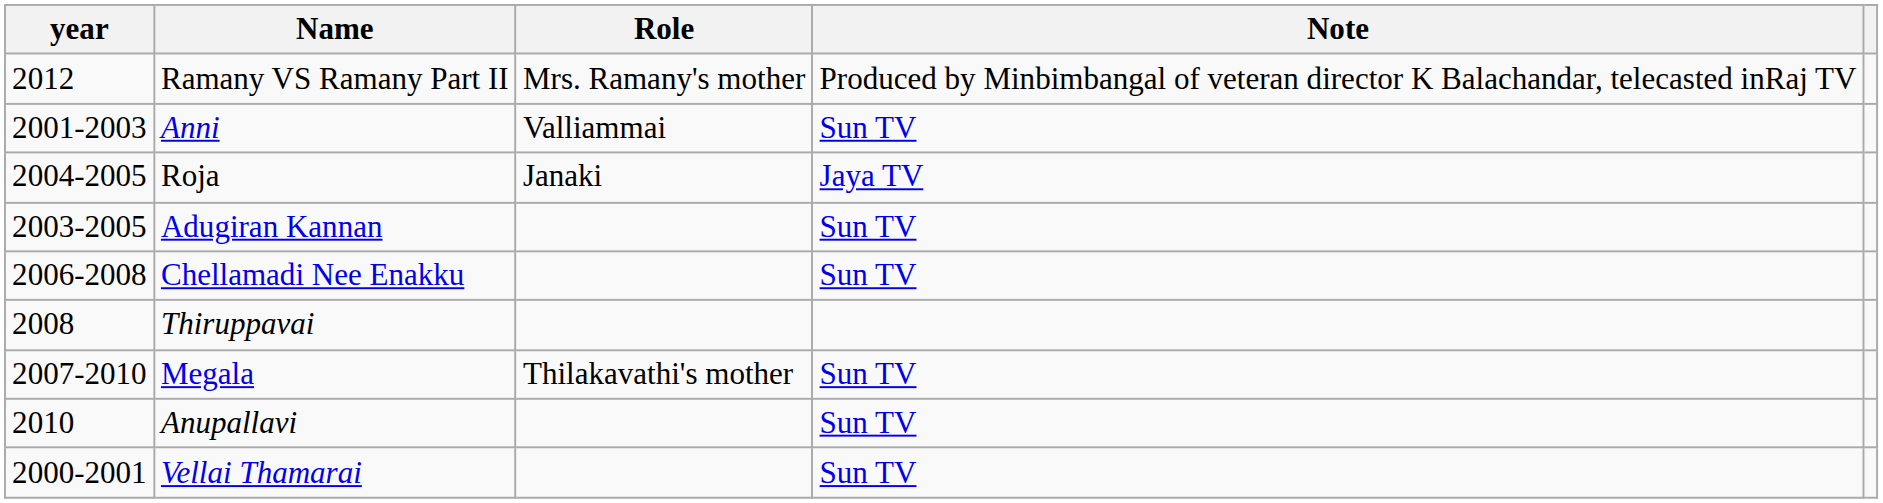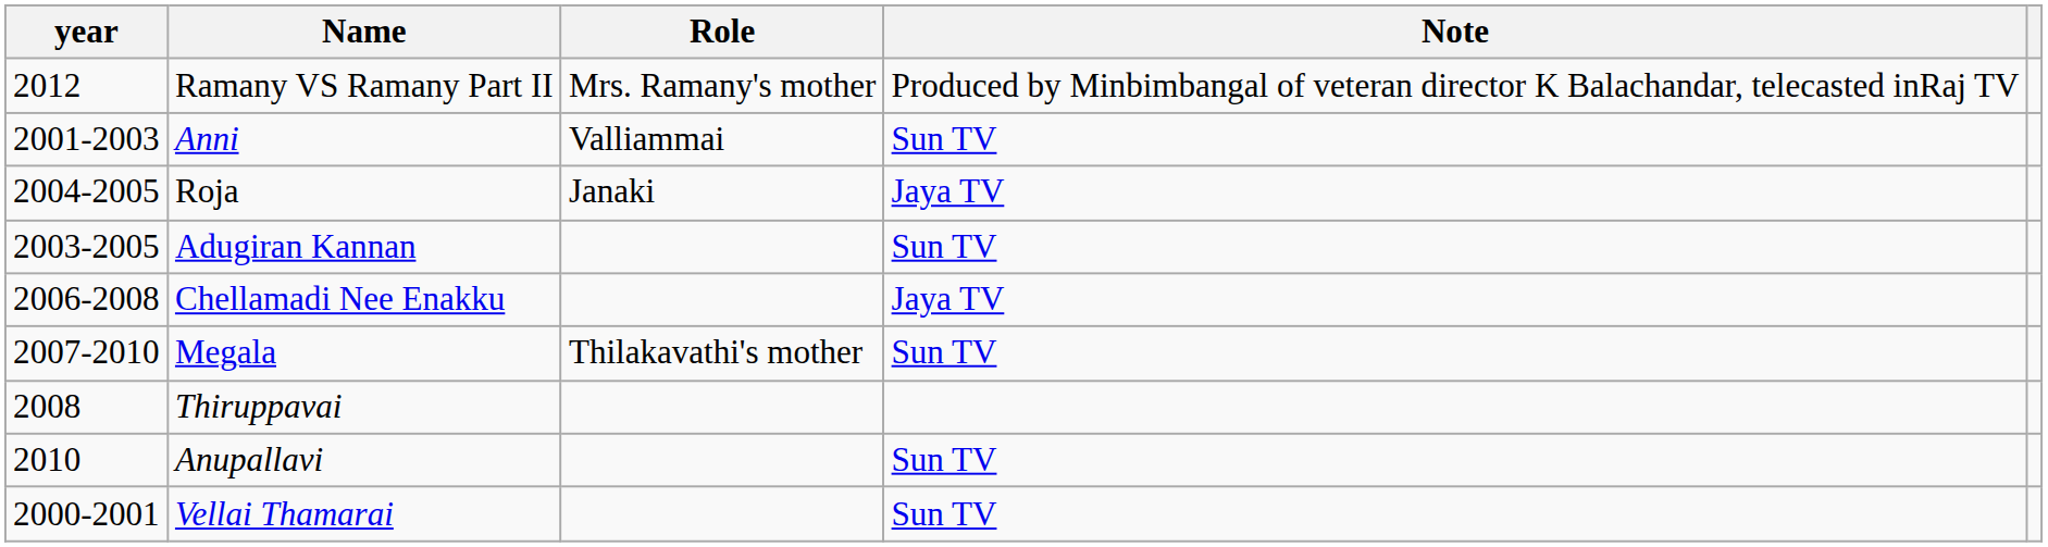 <table class="wikitable">
 <tr>
 <th>year</th>
 <th>Name</th>
 <th>Role</th>
 <th>Note</th>
 <th class="unsortable"></th>
 </tr>
 <tr>
 <td>2012</td>
 <td>Ramany VS Ramany Part II</td>
 <td>Mrs.  Ramany's mother</td>
 <td>Produced by Minbimbangal of veteran director K Balachandar, telecasted inRaj TV</td>
 <td></td>
 </tr>
 <tr>
 <td>2001-2003</td>
 <td><em><a href='#'>Anni</a></em></td>
 <td>Valliammai</td>
 <td><a href='#'>Sun TV</a></td>
 <td></td>
 </tr>
 <tr>
 <td>2004-2005</td>
 <td>Roja</td>
 <td>Janaki</td>
 <td><a href='#'>Jaya TV</a></td>
 <td></td>
 </tr>
 <tr>
 <td>2003-2005</td>
 <td><a href='#'>Adugiran Kannan</a></td>
 <td></td>
 <td><a href='#'>Sun TV</a></td>
 <td></td>
 </tr>
 <tr>
 <td>2006-2008</td>
 <td><a href='#'>Chellamadi Nee Enakku</a></td>
 <td></td>
+<td><a href='#'>Jaya TV</a></td>
+<td></td>
+</tr>
+<tr>
+<td>2007-2010</td>
+<td><a href='#'>Megala</a></td>
+<td>Thilakavathi's mother</td>
 <td><a href='#'>Sun TV</a></td>
 <td></td>
 </tr>
 <tr>
 <td>2008</td>
 <td><em>Thiruppavai</em></td>
 <td></td>
 <td></td>
-<td></td>
-</tr>
-<tr>
-<td>2007-2010</td>
-<td><a href='#'>Megala</a></td>
-<td>Thilakavathi's mother</td>
-<td><a href='#'>Sun TV</a></td>
 <td></td>
 </tr>
 <tr>
 <td>2010</td>
 <td><em>Anupallavi</em></td>
 <td></td>
 <td><a href='#'>Sun TV</a></td>
 <td></td>
 </tr>
 <tr>
 <td>2000-2001</td>
 <td><em><a href='#'>Vellai Thamarai</a></em></td>
 <td></td>
 <td><a href='#'>Sun TV</a></td>
 <td></td>
 </tr>
 </table>
